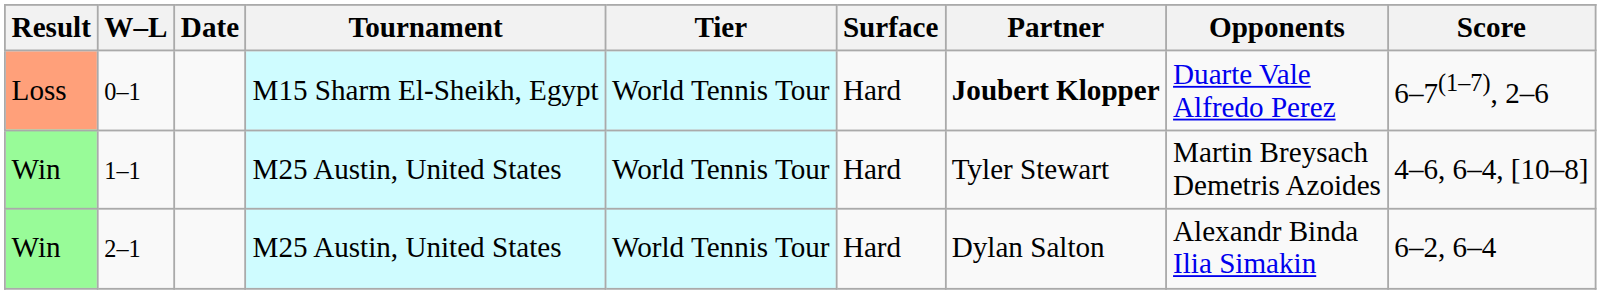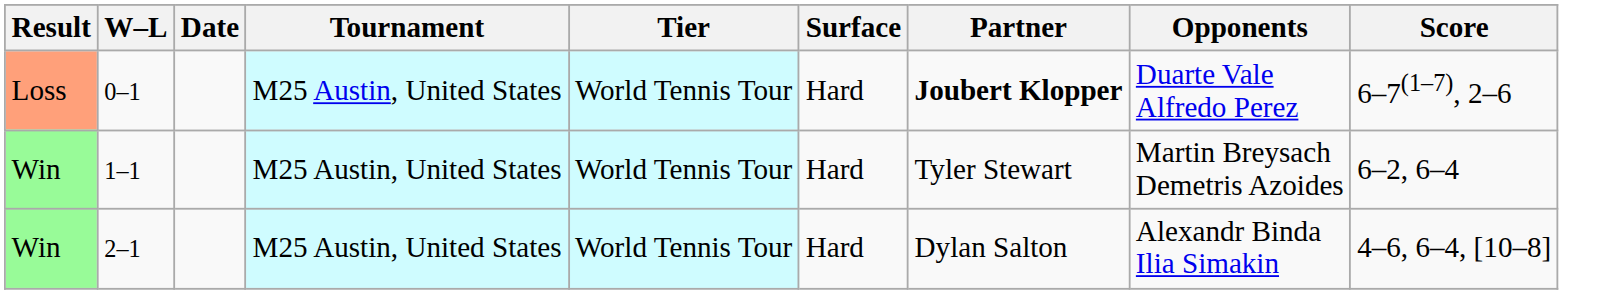 <table class="sortable wikitable">
 <tr>
 <th>Result</th>
 <th class="unsortable">W–L</th>
 <th>Date</th>
 <th>Tournament</th>
 <th>Tier</th>
 <th>Surface</th>
 <th>Partner</th>
 <th>Opponents</th>
 <th class="unsortable">Score</th>
 </tr>
 <tr>
 <td bgcolor=FFA07A>Loss</td>
 <td><small>0–1</small></td>
 <td></td>
-<td style="background:#cffcff;">M15 Sharm El-Sheikh, Egypt</td>
+<td style="background:#cffcff;">M25 <a href='#'>Austin</a>, United States</td>
 <td style="background:#cffcff;">World Tennis Tour</td>
 <td>Hard</td>
 <td><strong> Joubert Klopper</strong></td>
 <td> <a href='#'>Duarte Vale</a> <br> <a href='#'>Alfredo Perez</a></td>
 <td>6–7<sup>(1–7)</sup>, 2–6</td>
 </tr>
 <tr>
 <td bgcolor=98fb98>Win</td>
 <td><small>1–1</small></td>
 <td></td>
 <td style="background:#cffcff;">M25 Austin, United States</td>
 <td style="background:#cffcff;">World Tennis Tour</td>
 <td>Hard</td>
 <td> Tyler Stewart</td>
 <td> Martin Breysach <br> Demetris Azoides</td>
-<td>4–6, 6–4, [10–8]</td>
+<td>6–2, 6–4</td>
 </tr>
 <tr>
 <td bgcolor=98fb98>Win</td>
 <td><small>2–1</small></td>
 <td></td>
 <td style="background:#cffcff;">M25 Austin, United States</td>
 <td style="background:#cffcff;">World Tennis Tour</td>
 <td>Hard</td>
 <td> Dylan Salton</td>
 <td> Alexandr Binda <br> <a href='#'>Ilia Simakin</a></td>
-<td>6–2, 6–4</td>
+<td>4–6, 6–4, [10–8]</td>
 </tr>
 </table>
